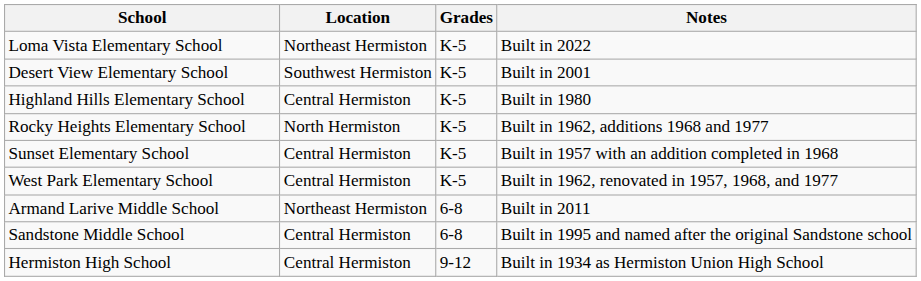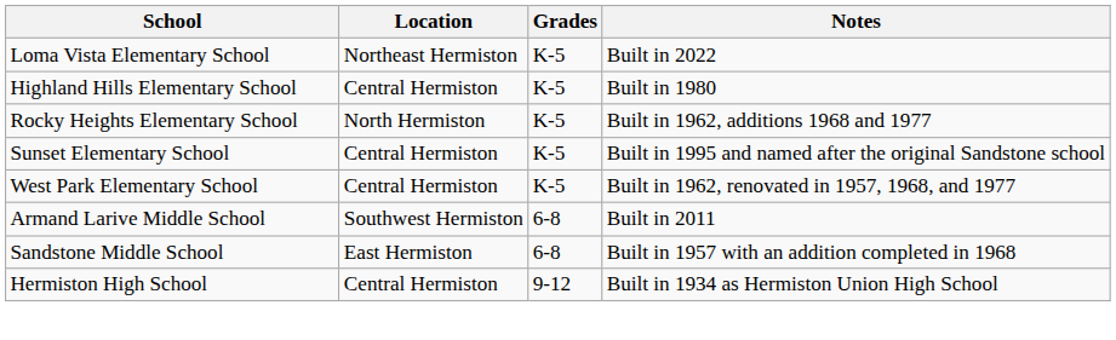 <table class="wikitable">
 <tr>
 <th scope="col" width="250px">School</th>
 <th>Location</th>
 <th>Grades</th>
 <th>Notes</th>
 </tr>
 <tr>
 <td>Loma Vista Elementary School</td>
 <td>Northeast Hermiston</td>
 <td>K-5</td>
 <td>Built in 2022</td>
-</tr>
-<tr>
-<td>Desert View Elementary School</td>
-<td>Southwest Hermiston</td>
-<td>K-5</td>
-<td>Built in 2001</td>
 </tr>
 <tr>
 <td>Highland Hills Elementary School</td>
 <td>Central Hermiston</td>
 <td>K-5</td>
 <td>Built in 1980</td>
 </tr>
 <tr>
 <td>Rocky Heights Elementary School</td>
 <td>North Hermiston</td>
 <td>K-5</td>
 <td>Built in 1962, additions 1968 and 1977</td>
 </tr>
 <tr>
 <td>Sunset Elementary School</td>
 <td>Central Hermiston</td>
 <td>K-5</td>
-<td>Built in 1957 with an addition completed in 1968</td>
+<td>Built in 1995 and named after the original Sandstone school</td>
 </tr>
 <tr>
 <td>West Park Elementary School</td>
 <td>Central Hermiston</td>
 <td>K-5</td>
 <td>Built in 1962, renovated in 1957, 1968, and 1977</td>
 </tr>
 <tr>
 <td>Armand Larive Middle School</td>
-<td>Northeast Hermiston</td>
+<td>Southwest Hermiston</td>
 <td>6-8</td>
 <td>Built in 2011</td>
 </tr>
 <tr>
 <td>Sandstone Middle School</td>
-<td>Central Hermiston</td>
+<td>East Hermiston</td>
 <td>6-8</td>
-<td>Built in 1995 and named after the original Sandstone school</td>
+<td>Built in 1957 with an addition completed in 1968</td>
 </tr>
 <tr>
 <td>Hermiston High School</td>
 <td>Central Hermiston</td>
 <td>9-12</td>
 <td>Built in 1934 as Hermiston Union High School</td>
 </tr>
 </table>
